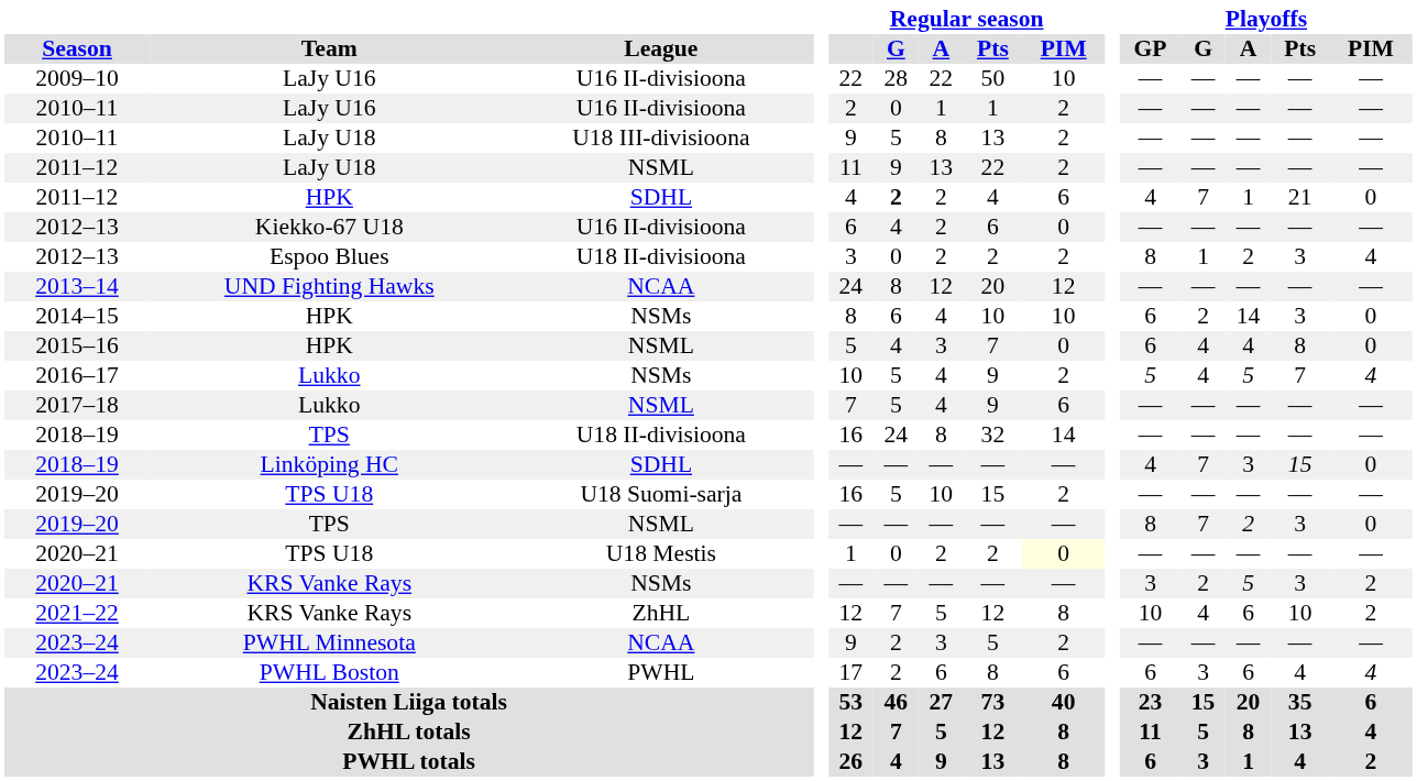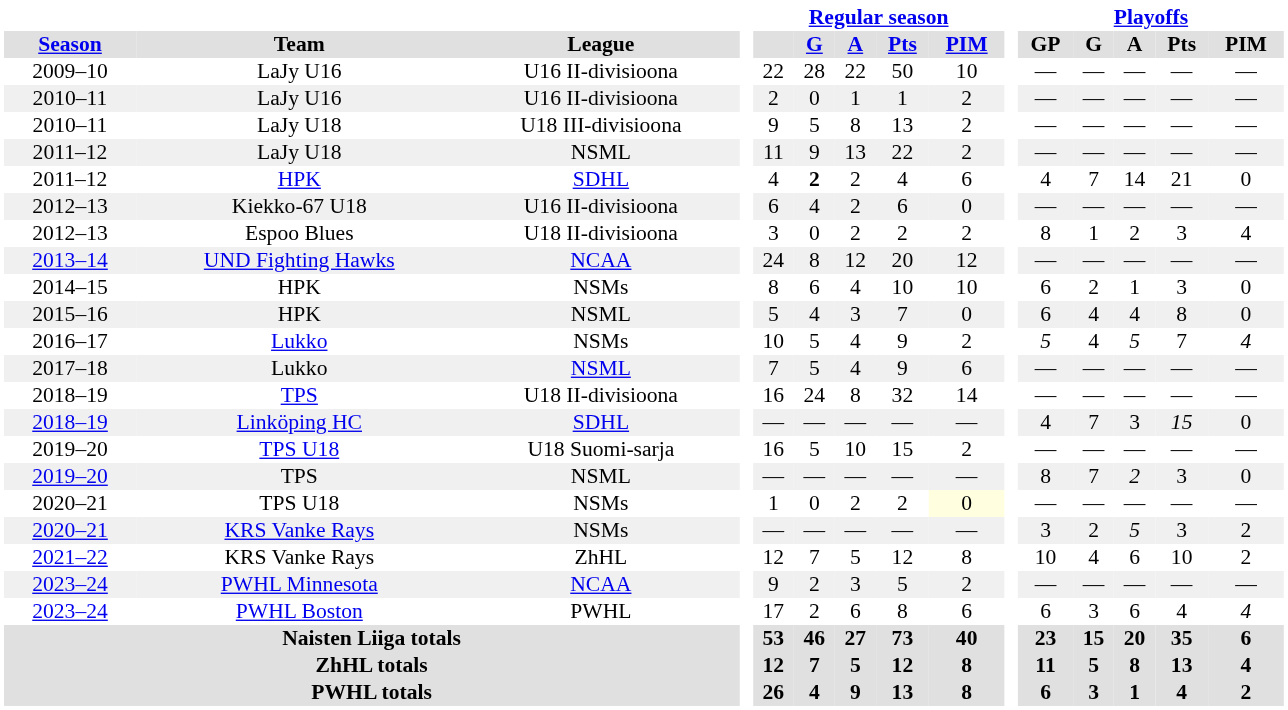 <table border="0" cellpadding="1" cellspacing="0" width="75%" style="text-align:center">
 <tr>
 <th colspan="3" bgcolor="#ffffff"> </th>
 <th rowspan="56" bgcolor="#ffffff"> </th>
 <th colspan="5"><a href='#'>Regular season</a></th>
 <th rowspan="56" bgcolor="#ffffff"> </th>
 <th colspan="5"><a href='#'>Playoffs</a></th>
 </tr>
 <tr bgcolor="#e0e0e0">
 <th><a href='#'>Season</a></th>
 <th>Team</th>
 <th>League</th>
 <th></th>
 <th><a href='#'>G</a></th>
 <th><a href='#'>A</a></th>
 <th><a href='#'>Pts</a></th>
 <th><a href='#'>PIM</a></th>
 <th>GP</th>
 <th>G</th>
 <th>A</th>
 <th>Pts</th>
 <th>PIM</th>
 </tr>
 <tr>
 <td>2009–10</td>
 <td>LaJy U16</td>
 <td>U16 II-divisioona</td>
 <td>22</td>
 <td>28</td>
 <td>22</td>
 <td>50</td>
 <td>10</td>
 <td>—</td>
 <td>—</td>
 <td>—</td>
 <td>—</td>
 <td>—</td>
 </tr>
 <tr bgcolor="#f0f0f0">
 <td>2010–11</td>
 <td>LaJy U16</td>
 <td>U16 II-divisioona</td>
 <td>2</td>
 <td>0</td>
 <td>1</td>
 <td>1</td>
 <td>2</td>
 <td>—</td>
 <td>—</td>
 <td>—</td>
 <td>—</td>
 <td>—</td>
 </tr>
 <tr>
 <td>2010–11</td>
 <td>LaJy U18</td>
 <td>U18 III-divisioona</td>
 <td>9</td>
 <td>5</td>
 <td>8</td>
 <td>13</td>
 <td>2</td>
 <td>—</td>
 <td>—</td>
 <td>—</td>
 <td>—</td>
 <td>—</td>
 </tr>
 <tr bgcolor="#f0f0f0">
 <td>2011–12</td>
 <td>LaJy U18</td>
 <td>NSML</td>
 <td>11</td>
 <td>9</td>
 <td>13</td>
 <td>22</td>
 <td>2</td>
 <td>—</td>
 <td>—</td>
 <td>—</td>
 <td>—</td>
 <td>—</td>
 </tr>
 <tr>
 <td>2011–12</td>
 <td><a href='#'>HPK</a></td>
 <td><a href='#'>SDHL</a></td>
 <td>4</td>
 <td><strong>2</strong></td>
 <td>2</td>
 <td>4</td>
 <td>6</td>
 <td>4</td>
 <td>7</td>
-<td>1</td>
+<td>14</td>
 <td>21</td>
 <td>0</td>
 </tr>
 <tr bgcolor="#f0f0f0">
 <td>2012–13</td>
 <td>Kiekko-67 U18</td>
 <td>U16 II-divisioona</td>
 <td>6</td>
 <td>4</td>
 <td>2</td>
 <td>6</td>
 <td>0</td>
 <td>—</td>
 <td>—</td>
 <td>—</td>
 <td>—</td>
 <td>—</td>
 </tr>
 <tr>
 <td>2012–13</td>
 <td>Espoo Blues</td>
 <td>U18 II-divisioona</td>
 <td>3</td>
 <td>0</td>
 <td>2</td>
 <td>2</td>
 <td>2</td>
 <td>8</td>
 <td>1</td>
 <td>2</td>
 <td>3</td>
 <td>4</td>
 </tr>
 <tr bgcolor="#f0f0f0">
 <td><a href='#'>2013–14</a></td>
 <td><a href='#'>UND Fighting Hawks</a></td>
 <td><a href='#'>NCAA</a></td>
 <td>24</td>
 <td>8</td>
 <td>12</td>
 <td>20</td>
 <td>12</td>
 <td>—</td>
 <td>—</td>
 <td>—</td>
 <td>—</td>
 <td>—</td>
 </tr>
 <tr>
 <td>2014–15</td>
 <td>HPK</td>
 <td>NSMs</td>
 <td>8</td>
 <td>6</td>
 <td>4</td>
 <td>10</td>
 <td>10</td>
 <td>6</td>
 <td>2</td>
-<td>14</td>
+<td>1</td>
 <td>3</td>
 <td>0</td>
 </tr>
 <tr bgcolor="#f0f0f0">
 <td>2015–16</td>
 <td>HPK</td>
 <td>NSML</td>
 <td>5</td>
 <td>4</td>
 <td>3</td>
 <td>7</td>
 <td>0</td>
 <td>6</td>
 <td>4</td>
 <td>4</td>
 <td>8</td>
 <td>0</td>
 </tr>
 <tr>
 <td>2016–17</td>
 <td><a href='#'>Lukko</a></td>
 <td>NSMs</td>
 <td>10</td>
 <td>5</td>
 <td>4</td>
 <td>9</td>
 <td>2</td>
 <td><em>5</em></td>
 <td>4</td>
 <td><em>5</em></td>
 <td>7</td>
 <td><em>4</em></td>
 </tr>
 <tr bgcolor="#f0f0f0">
 <td>2017–18</td>
 <td>Lukko</td>
 <td><a href='#'>NSML</a></td>
 <td>7</td>
 <td>5</td>
 <td>4</td>
 <td>9</td>
 <td>6</td>
 <td>—</td>
 <td>—</td>
 <td>—</td>
 <td>—</td>
 <td>—</td>
 </tr>
 <tr>
 <td>2018–19</td>
 <td><a href='#'>TPS</a></td>
 <td>U18 II-divisioona</td>
 <td>16</td>
 <td>24</td>
 <td>8</td>
 <td>32</td>
 <td>14</td>
 <td>—</td>
 <td>—</td>
 <td>—</td>
 <td>—</td>
 <td>—</td>
 </tr>
 <tr bgcolor="#f0f0f0">
 <td><a href='#'>2018–19</a></td>
 <td><a href='#'>Linköping HC</a></td>
 <td><a href='#'>SDHL</a></td>
 <td>—</td>
 <td>—</td>
 <td>—</td>
 <td>—</td>
 <td>—</td>
 <td>4</td>
 <td>7</td>
 <td>3</td>
 <td><em>15</em></td>
 <td>0</td>
 </tr>
 <tr>
 <td>2019–20</td>
 <td><a href='#'>TPS U18</a></td>
 <td>U18 Suomi-sarja</td>
 <td>16</td>
 <td>5</td>
 <td>10</td>
 <td>15</td>
 <td>2</td>
 <td>—</td>
 <td>—</td>
 <td>—</td>
 <td>—</td>
 <td>—</td>
 </tr>
 <tr bgcolor="#f0f0f0">
 <td><a href='#'>2019–20</a></td>
 <td>TPS</td>
 <td>NSML</td>
 <td>—</td>
 <td>—</td>
 <td>—</td>
 <td>—</td>
 <td>—</td>
 <td>8</td>
 <td>7</td>
 <td><em>2</em></td>
 <td>3</td>
 <td>0</td>
 </tr>
 <tr>
 <td>2020–21</td>
 <td>TPS U18</td>
-<td>U18 Mestis</td>
+<td>NSMs</td>
 <td>1</td>
 <td>0</td>
 <td>2</td>
 <td>2</td>
 <td style="background: lightyellow;">0</td>
 <td>—</td>
 <td>—</td>
 <td>—</td>
 <td>—</td>
 <td>—</td>
 </tr>
 <tr bgcolor="#f0f0f0">
 <td><a href='#'>2020–21</a></td>
 <td><a href='#'>KRS Vanke Rays</a></td>
 <td>NSMs</td>
 <td>—</td>
 <td>—</td>
 <td>—</td>
 <td>—</td>
 <td>—</td>
 <td>3</td>
 <td>2</td>
 <td><em>5</em></td>
 <td>3</td>
 <td>2</td>
 </tr>
 <tr>
 <td><a href='#'>2021–22</a></td>
 <td>KRS Vanke Rays</td>
 <td>ZhHL</td>
 <td>12</td>
 <td>7</td>
 <td>5</td>
 <td>12</td>
 <td>8</td>
 <td>10</td>
 <td>4</td>
 <td>6</td>
 <td>10</td>
 <td>2</td>
 </tr>
 <tr bgcolor="#f0f0f0">
 <td><a href='#'>2023–24</a></td>
 <td><a href='#'>PWHL Minnesota</a></td>
 <td><a href='#'>NCAA</a></td>
 <td>9</td>
 <td>2</td>
 <td>3</td>
 <td>5</td>
 <td>2</td>
 <td>—</td>
 <td>—</td>
 <td>—</td>
 <td>—</td>
 <td>—</td>
 </tr>
 <tr>
 <td><a href='#'>2023–24</a></td>
 <td><a href='#'>PWHL Boston</a></td>
 <td>PWHL</td>
 <td>17</td>
 <td>2</td>
 <td>6</td>
 <td>8</td>
 <td>6</td>
 <td>6</td>
 <td>3</td>
 <td>6</td>
 <td>4</td>
 <td><em>4</em></td>
 </tr>
 <tr bgcolor="#e0e0e0">
 <th colspan="3">Naisten Liiga totals</th>
 <th>53</th>
 <th>46</th>
 <th>27</th>
 <th>73</th>
 <th>40</th>
 <th>23</th>
 <th>15</th>
 <th>20</th>
 <th>35</th>
 <th>6</th>
 </tr>
 <tr bgcolor="#e0e0e0">
 <th colspan="3">ZhHL totals</th>
 <th>12</th>
 <th>7</th>
 <th>5</th>
 <th>12</th>
 <th>8</th>
 <th>11</th>
 <th>5</th>
 <th>8</th>
 <th>13</th>
 <th>4</th>
 </tr>
 <tr bgcolor="#e0e0e0">
 <th colspan="3">PWHL totals</th>
 <th>26</th>
 <th>4</th>
 <th>9</th>
 <th>13</th>
 <th>8</th>
 <th>6</th>
 <th>3</th>
 <th>1</th>
 <th>4</th>
 <th>2</th>
 </tr>
 </table>
